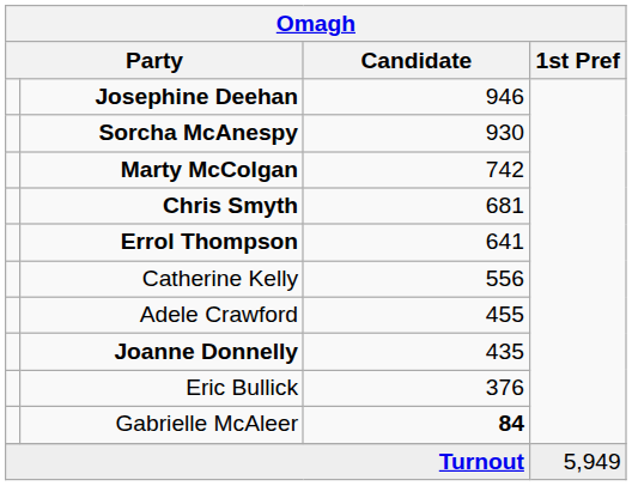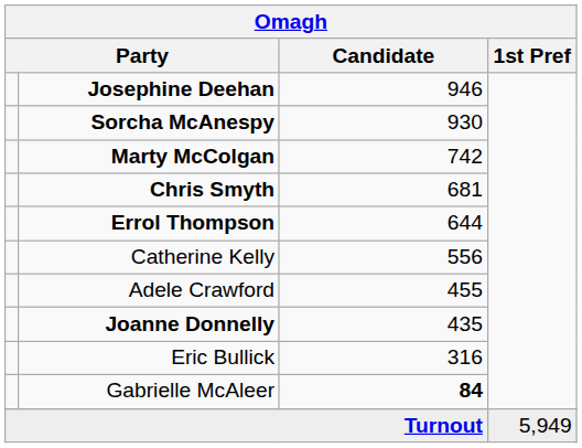 <table class="wikitable">
 <tr>
 <th colspan="4" align="center"><a href='#'>Omagh</a></th>
 </tr>
 <tr>
 <th colspan="2" align="center" width=200>Party</th>
 <th width=150>Candidate</th>
 <th width=60>1st Pref</th>
 </tr>
 <tr>
 <td></td>
 <td align="right"><strong>Josephine Deehan</strong></td>
 <td align="right">946</td>
 </tr>
 <tr>
 <td></td>
 <td align="right"><strong>Sorcha McAnespy</strong></td>
 <td align="right">930</td>
 </tr>
 <tr>
 <td></td>
 <td align="right"><strong>Marty McColgan</strong></td>
 <td align="right">742</td>
 </tr>
 <tr>
 <td></td>
 <td align="right"><strong>Chris Smyth</strong></td>
 <td align="right">681</td>
 </tr>
 <tr>
 <td></td>
 <td align="right"><strong>Errol Thompson</strong></td>
-<td align="right">641</td>
+<td align="right">644</td>
 </tr>
 <tr>
 <td></td>
 <td align="right">Catherine Kelly</td>
 <td align="right">556</td>
 </tr>
 <tr>
 <td></td>
 <td align="right">Adele Crawford</td>
 <td align="right">455</td>
 </tr>
 <tr>
 <td></td>
 <td align="right"><strong>Joanne Donnelly</strong></td>
 <td align="right">435</td>
 </tr>
 <tr>
 <td></td>
 <td align="right">Eric Bullick</td>
-<td align="right">376</td>
+<td align="right">316</td>
 </tr>
 <tr>
 <td></td>
 <td align="right">Gabrielle McAleer</td>
 <td align="right"><strong>84</strong></td>
 </tr>
 <tr>
 </tr>
 <tr bgcolor="EEEEEE">
 <td colspan=3 align="right"><strong><a href='#'>Turnout</a></strong></td>
 <td align="right">5,949</td>
 </tr>
 </table>
